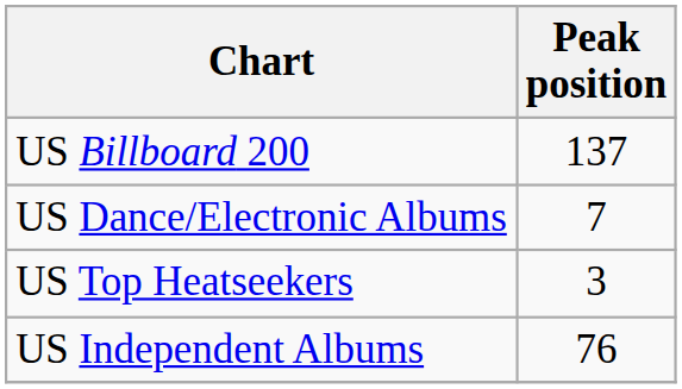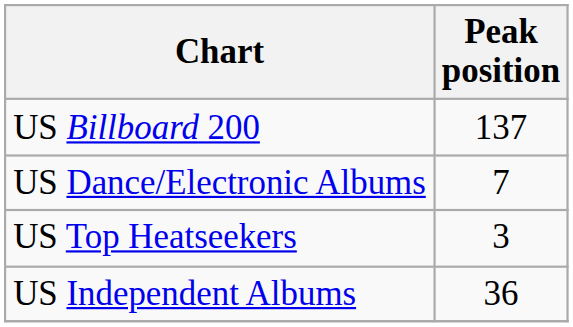 <table class="wikitable">
 <tr>
 <th>Chart</th>
 <th>Peak<br>position</th>
 </tr>
 <tr>
 <td>US <a href='#'><em>Billboard</em> 200</a></td>
 <td align="center">137</td>
 </tr>
 <tr>
 <td>US <a href='#'>Dance/Electronic Albums</a></td>
 <td align="center">7</td>
 </tr>
 <tr>
 <td>US <a href='#'>Top Heatseekers</a></td>
 <td align="center">3</td>
 </tr>
 <tr>
 <td>US <a href='#'>Independent Albums</a></td>
-<td align="center">76</td>
+<td align="center">36</td>
 </tr>
 <tr>
 </tr>
 </table>
